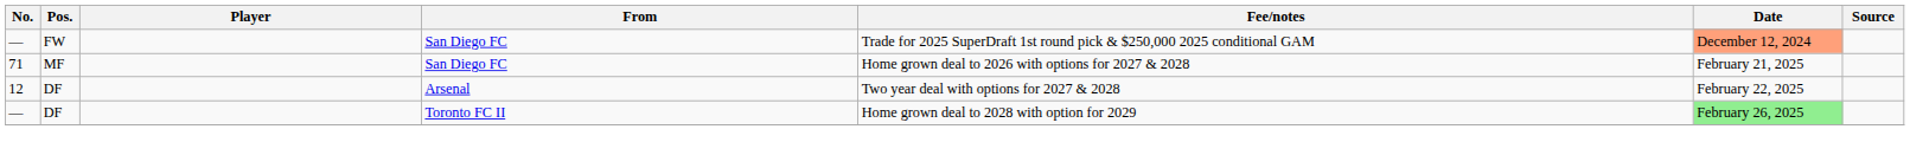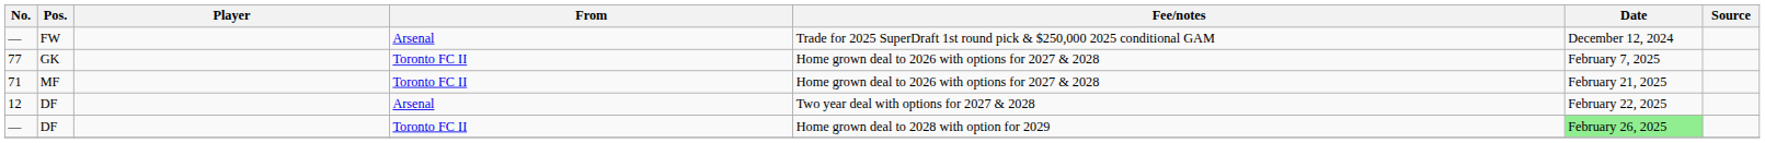 <table class="wikitable sortable" style=" font-size:90%; width:95%; text-align:left;">
 <tr>
 <th>No.</th>
 <th>Pos.</th>
 <th scope="col" style="width: 18%;">Player</th>
 <th scope="col" style="width: 23%;">From</th>
 <th scope="col" style="width: 44%;">Fee/notes</th>
 <th>Date</th>
 <th>Source</th>
 </tr>
 <tr>
 <td>—</td>
 <td>FW</td>
 <td></td>
-<td> <a href='#'>San Diego FC</a></td>
+<td> <a href='#'>Arsenal</a></td>
 <td>Trade for 2025 SuperDraft 1st round pick & $250,000 2025 conditional GAM</td>
-<td style="background: lightsalmon;">December 12, 2024</td>
+<td>December 12, 2024</td>
+<td></td>
+</tr>
+<tr>
+<td>77</td>
+<td>GK</td>
+<td></td>
+<td> <a href='#'>Toronto FC II</a></td>
+<td>Home grown deal to 2026 with options for 2027 & 2028</td>
+<td>February 7, 2025</td>
 <td></td>
 </tr>
 <tr>
 <td>71</td>
 <td>MF</td>
 <td></td>
-<td> <a href='#'>San Diego FC</a></td>
+<td> <a href='#'>Toronto FC II</a></td>
 <td>Home grown deal to 2026 with options for 2027 & 2028</td>
 <td>February 21, 2025</td>
 <td></td>
 </tr>
 <tr>
 <td>12</td>
 <td>DF</td>
 <td></td>
 <td> <a href='#'>Arsenal</a></td>
 <td>Two year deal with options for 2027 & 2028</td>
 <td>February 22, 2025</td>
 <td></td>
 </tr>
 <tr>
 <td>—</td>
 <td>DF</td>
 <td></td>
 <td> <a href='#'>Toronto FC II</a></td>
 <td>Home grown deal to 2028 with option for 2029</td>
 <td style="background: lightgreen;">February 26, 2025</td>
 <td></td>
 </tr>
 <tr>
 </tr>
 </table>
